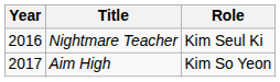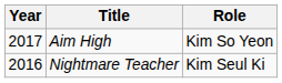 <table class="wikitable sortable">
 <tr>
 <th>Year</th>
 <th>Title</th>
 <th>Role</th>
 </tr>
 <tr>
+<td>2017</td>
+<td><em>Aim High</em></td>
+<td>Kim So Yeon</td>
+</tr>
+<tr>
 <td>2016</td>
 <td><em>Nightmare Teacher</em></td>
 <td>Kim Seul Ki</td>
 </tr>
-<tr>
-<td>2017</td>
-<td><em>Aim High</em></td>
-<td>Kim So Yeon</td>
-</tr>
 </table>
